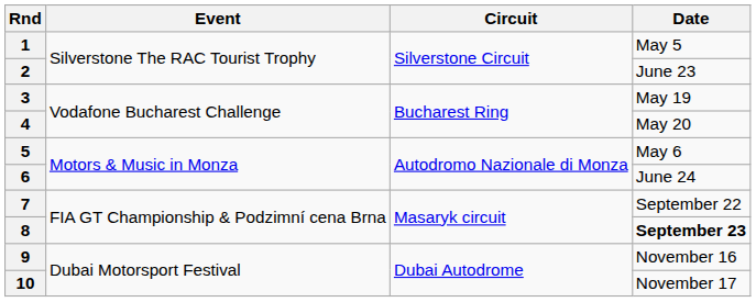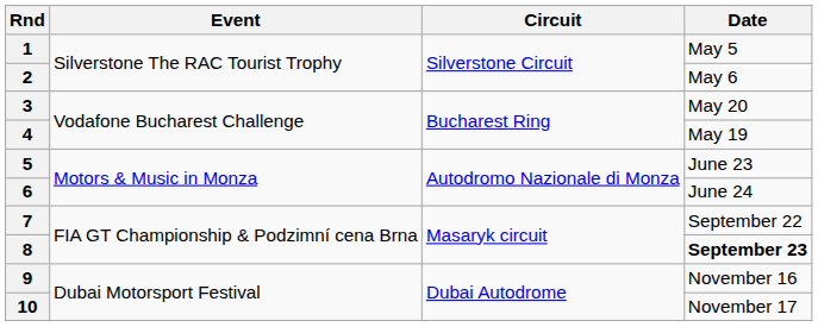 <table class="wikitable" style="font-size: 90%;">
 <tr>
 <th>Rnd</th>
 <th>Event</th>
 <th>Circuit</th>
 <th>Date</th>
 </tr>
 <tr>
 <th>1</th>
 <td rowspan=2> Silverstone The RAC Tourist Trophy</td>
 <td rowspan=2><a href='#'>Silverstone Circuit</a></td>
 <td>May 5</td>
 </tr>
 <tr>
 <th>2</th>
-<td>June 23</td>
+<td>May 6</td>
 </tr>
 <tr>
 <th>3</th>
 <td rowspan=2> Vodafone Bucharest Challenge</td>
 <td rowspan=2><a href='#'>Bucharest Ring</a></td>
-<td>May 19</td>
+<td>May 20</td>
 </tr>
 <tr>
 <th>4</th>
-<td>May 20</td>
+<td>May 19</td>
 </tr>
 <tr>
 <th>5</th>
 <td rowspan=2> <a href='#'>Motors & Music in Monza</a></td>
 <td rowspan=2><a href='#'>Autodromo Nazionale di Monza</a></td>
-<td>May 6</td>
+<td>June 23</td>
 </tr>
 <tr>
 <th>6</th>
 <td>June 24</td>
 </tr>
 <tr>
 <th>7</th>
 <td rowspan=2> FIA GT Championship & Podzimní cena Brna</td>
 <td rowspan=2><a href='#'>Masaryk circuit</a></td>
 <td>September 22</td>
 </tr>
 <tr>
 <th>8</th>
 <td><strong>September 23</strong></td>
 </tr>
 <tr>
 <th>9</th>
 <td rowspan=2> Dubai Motorsport Festival</td>
 <td rowspan=2><a href='#'>Dubai Autodrome</a></td>
 <td>November 16</td>
 </tr>
 <tr>
 <th>10</th>
 <td>November 17</td>
 </tr>
 </table>
